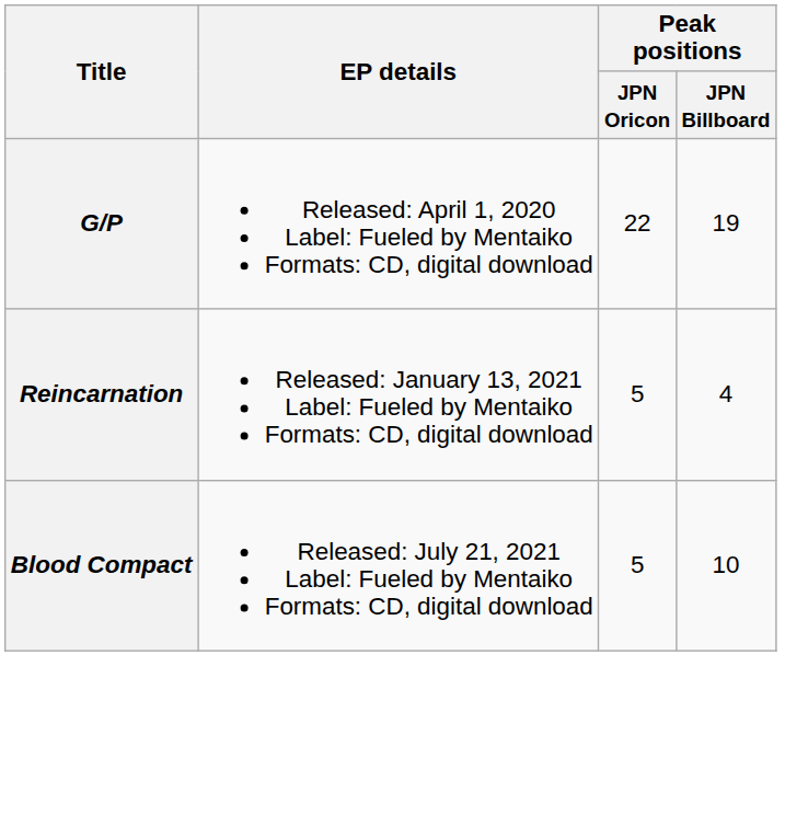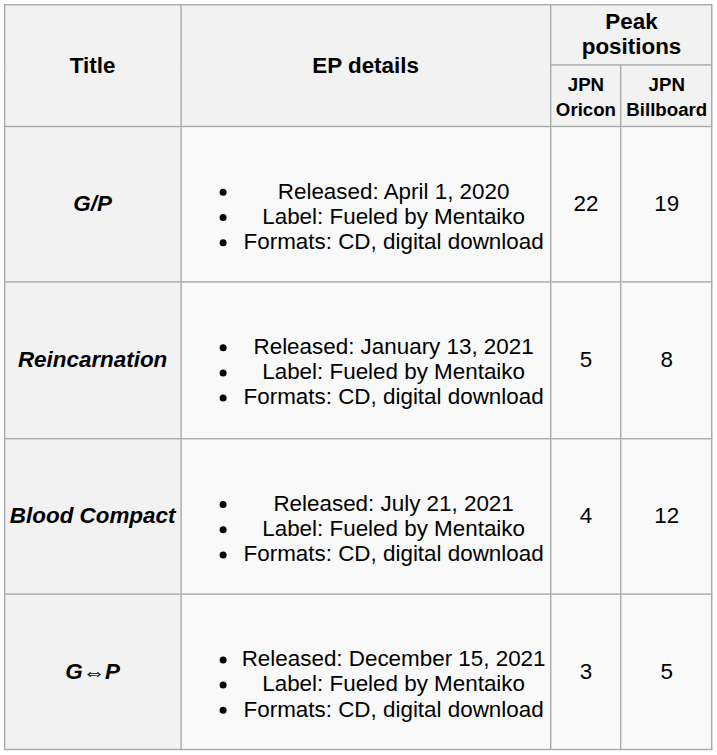 <table class="wikitable plainrowheaders" style="text-align:center;">
 <tr>
 <th scope="col" rowspan="2">Title</th>
 <th scope="col" rowspan="2">EP details</th>
 <th scope="col" colspan="2">Peak<br>positions</th>
 </tr>
 <tr>
 <th scope="col"><small>JPN<br>Oricon</small><br></th>
 <th scope="col"><small>JPN<br>Billboard</small><br></th>
 </tr>
 <tr>
 <th scope="row"><em>G/P</em><br></th>
 <td><br><ul><li>Released: April 1, 2020</li><li>Label: Fueled by Mentaiko</li><li>Formats: CD, digital download</li></ul></td>
 <td>22</td>
 <td>19</td>
 </tr>
 <tr>
 <th scope="row"><em>Reincarnation</em></th>
 <td><br><ul><li>Released: January 13, 2021</li><li>Label: Fueled by Mentaiko</li><li>Formats: CD, digital download</li></ul></td>
 <td>5</td>
-<td>4</td>
+<td>8</td>
 </tr>
 <tr>
 <th scope="row"><em>Blood Compact</em></th>
 <td><br><ul><li>Released: July 21, 2021</li><li>Label: Fueled by Mentaiko</li><li>Formats: CD, digital download</li></ul></td>
+<td>4</td>
+<td>12</td>
+</tr>
+<tr>
+<th scope="row"><em>G⇔P</em><br></th>
+<td><br><ul><li>Released: December 15, 2021</li><li>Label: Fueled by Mentaiko</li><li>Formats: CD, digital download</li></ul></td>
+<td>3</td>
 <td>5</td>
-<td>10</td>
 </tr>
 </table>
